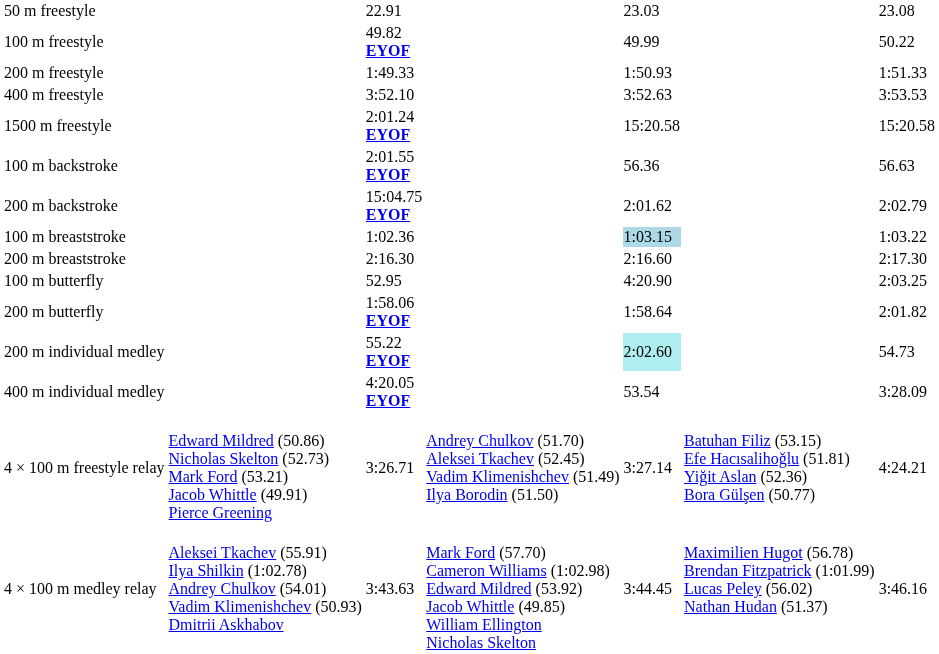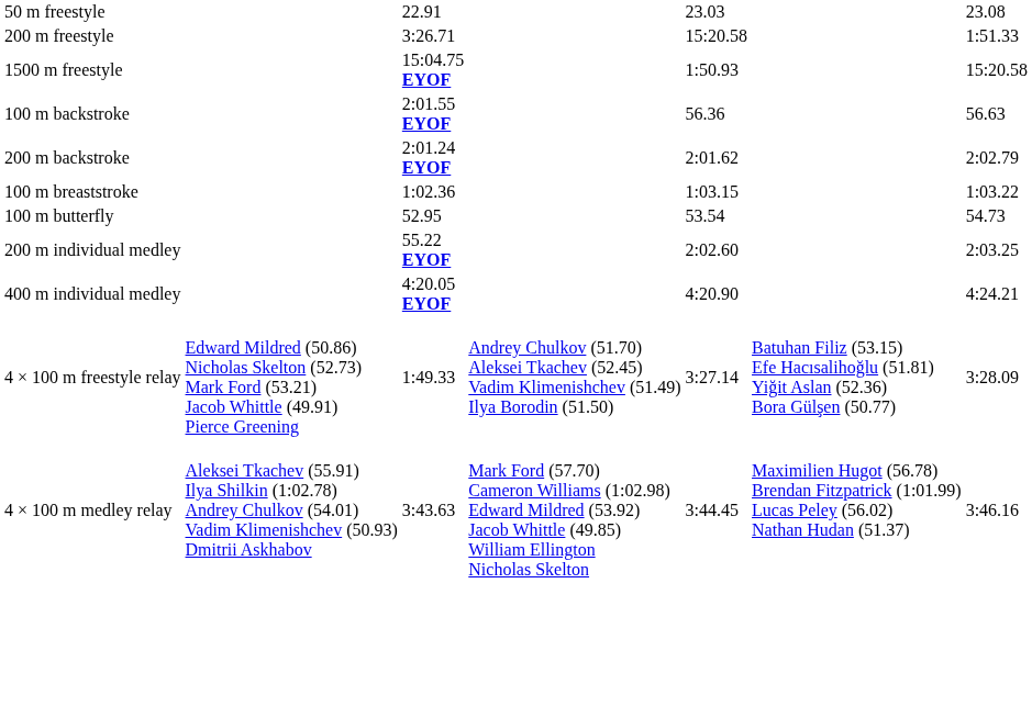 <table>
 <tr>
 <td>50 m freestyle</td>
 <td></td>
 <td>22.91</td>
 <td></td>
 <td>23.03</td>
 <td></td>
 <td>23.08</td>
 </tr>
 <tr>
-<td>100 m freestyle</td>
-<td></td>
-<td>49.82<br><strong><a href='#'>EYOF</a></strong></td>
-<td></td>
-<td>49.99</td>
-<td></td>
-<td>50.22</td>
-</tr>
-<tr>
 <td>200 m freestyle</td>
 <td></td>
-<td>1:49.33</td>
+<td>3:26.71</td>
 <td></td>
-<td>1:50.93</td>
+<td>15:20.58</td>
 <td></td>
 <td>1:51.33</td>
 </tr>
 <tr>
-<td>400 m freestyle</td>
-<td></td>
-<td>3:52.10</td>
-<td></td>
-<td>3:52.63</td>
-<td></td>
-<td>3:53.53</td>
-</tr>
-<tr>
 <td>1500 m freestyle</td>
 <td></td>
-<td>2:01.24<br><strong><a href='#'>EYOF</a></strong></td>
+<td>15:04.75<br><strong><a href='#'>EYOF</a></strong></td>
 <td></td>
-<td>15:20.58</td>
+<td>1:50.93</td>
 <td></td>
 <td>15:20.58</td>
 </tr>
 <tr>
 <td>100 m backstroke</td>
 <td></td>
 <td>2:01.55<br><strong><a href='#'>EYOF</a></strong></td>
 <td></td>
 <td>56.36</td>
 <td></td>
 <td>56.63</td>
 </tr>
 <tr>
 <td>200 m backstroke</td>
 <td></td>
-<td>15:04.75<br><strong><a href='#'>EYOF</a></strong></td>
+<td>2:01.24<br><strong><a href='#'>EYOF</a></strong></td>
 <td></td>
 <td>2:01.62</td>
 <td></td>
 <td>2:02.79</td>
 </tr>
 <tr>
 <td>100 m breaststroke</td>
 <td></td>
 <td>1:02.36</td>
 <td></td>
-<td style="background: lightblue;">1:03.15</td>
+<td>1:03.15</td>
 <td></td>
 <td>1:03.22</td>
-</tr>
-<tr>
-<td>200 m breaststroke</td>
-<td></td>
-<td>2:16.30</td>
-<td></td>
-<td>2:16.60</td>
-<td></td>
-<td>2:17.30</td>
 </tr>
 <tr>
 <td>100 m butterfly</td>
 <td></td>
 <td>52.95</td>
 <td></td>
-<td>4:20.90</td>
+<td>53.54</td>
 <td></td>
-<td>2:03.25</td>
-</tr>
-<tr>
-<td>200 m butterfly</td>
-<td></td>
-<td>1:58.06<br><strong><a href='#'>EYOF</a></strong></td>
-<td></td>
-<td>1:58.64</td>
-<td></td>
-<td>2:01.82</td>
+<td>54.73</td>
 </tr>
 <tr>
 <td>200 m individual medley</td>
 <td></td>
 <td>55.22<br><strong><a href='#'>EYOF</a></strong></td>
 <td></td>
-<td style="background: paleturquoise;">2:02.60</td>
+<td>2:02.60</td>
 <td></td>
-<td>54.73</td>
+<td>2:03.25</td>
 </tr>
 <tr>
 <td>400 m individual medley</td>
 <td></td>
 <td>4:20.05<br><strong><a href='#'>EYOF</a></strong></td>
 <td></td>
-<td>53.54</td>
+<td>4:20.90</td>
 <td></td>
-<td>3:28.09</td>
+<td>4:24.21</td>
 </tr>
 <tr>
 <td>4 × 100 m freestyle relay</td>
 <td><br><a href='#'>Edward Mildred</a> (50.86)<br><a href='#'>Nicholas Skelton</a> (52.73)<br><a href='#'>Mark Ford</a> (53.21)<br><a href='#'>Jacob Whittle</a> (49.91)<br><a href='#'>Pierce Greening</a></td>
-<td>3:26.71</td>
+<td>1:49.33</td>
 <td valign="top"><br><a href='#'>Andrey Chulkov</a> (51.70)<br><a href='#'>Aleksei Tkachev</a> (52.45)<br><a href='#'>Vadim Klimenishchev</a> (51.49)<br><a href='#'>Ilya Borodin</a> (51.50)</td>
 <td>3:27.14</td>
 <td valign="top"><br><a href='#'>Batuhan Filiz</a> (53.15)<br><a href='#'>Efe Hacısalihoğlu</a> (51.81)<br><a href='#'>Yiğit Aslan</a> (52.36)<br><a href='#'>Bora Gülşen</a> (50.77)</td>
-<td>4:24.21</td>
+<td>3:28.09</td>
 </tr>
 <tr>
 <td>4 × 100 m medley relay</td>
 <td valign="top"><br><a href='#'>Aleksei Tkachev</a> (55.91)<br><a href='#'>Ilya Shilkin</a> (1:02.78)<br><a href='#'>Andrey Chulkov</a> (54.01)<br><a href='#'>Vadim Klimenishchev</a> (50.93)<br><a href='#'>Dmitrii Askhabov</a></td>
 <td>3:43.63</td>
 <td><br><a href='#'>Mark Ford</a> (57.70)<br><a href='#'>Cameron Williams</a> (1:02.98)<br><a href='#'>Edward Mildred</a> (53.92)<br><a href='#'>Jacob Whittle</a> (49.85)<br><a href='#'>William Ellington</a><br><a href='#'>Nicholas Skelton</a></td>
 <td>3:44.45</td>
 <td valign="top"><br><a href='#'>Maximilien Hugot</a> (56.78)<br><a href='#'>Brendan Fitzpatrick</a> (1:01.99)<br><a href='#'>Lucas Peley</a> (56.02)<br><a href='#'>Nathan Hudan</a> (51.37)</td>
 <td>3:46.16</td>
 </tr>
 </table>
